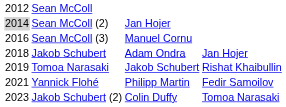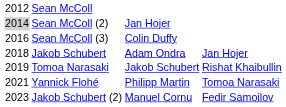 <table>
 <tr>
 <td align="center">2012</td>
 <td> <a href='#'>Sean McColl</a></td>
 <td> </td>
 <td> </td>
 </tr>
 <tr>
 <td align="center" style="background: lightgrey;">2014</td>
 <td> <a href='#'>Sean McColl</a> (2)</td>
 <td> <a href='#'>Jan Hojer</a></td>
 <td> </td>
 </tr>
 <tr>
 <td align="center">2016</td>
 <td> <a href='#'>Sean McColl</a> (3)</td>
-<td> <a href='#'>Manuel Cornu</a></td>
+<td> <a href='#'>Colin Duffy</a></td>
 <td> </td>
 </tr>
 <tr>
 <td align="center">2018</td>
 <td> <a href='#'>Jakob Schubert</a></td>
 <td> <a href='#'>Adam Ondra</a></td>
 <td> <a href='#'>Jan Hojer</a></td>
 </tr>
 <tr>
 <td align="center">2019</td>
 <td> <a href='#'>Tomoa Narasaki</a></td>
 <td> <a href='#'>Jakob Schubert</a></td>
 <td> <a href='#'>Rishat Khaibullin</a></td>
 </tr>
 <tr>
 <td align="center">2021</td>
 <td> <a href='#'>Yannick Flohé</a></td>
 <td> <a href='#'>Philipp Martin</a></td>
-<td> <a href='#'>Fedir Samoilov</a></td>
+<td> <a href='#'>Tomoa Narasaki</a></td>
 </tr>
 <tr>
 <td align="center">2023</td>
 <td> <a href='#'>Jakob Schubert</a> (2)</td>
-<td> <a href='#'>Colin Duffy</a></td>
-<td> <a href='#'>Tomoa Narasaki</a></td>
+<td> <a href='#'>Manuel Cornu</a></td>
+<td> <a href='#'>Fedir Samoilov</a></td>
 </tr>
 </table>
